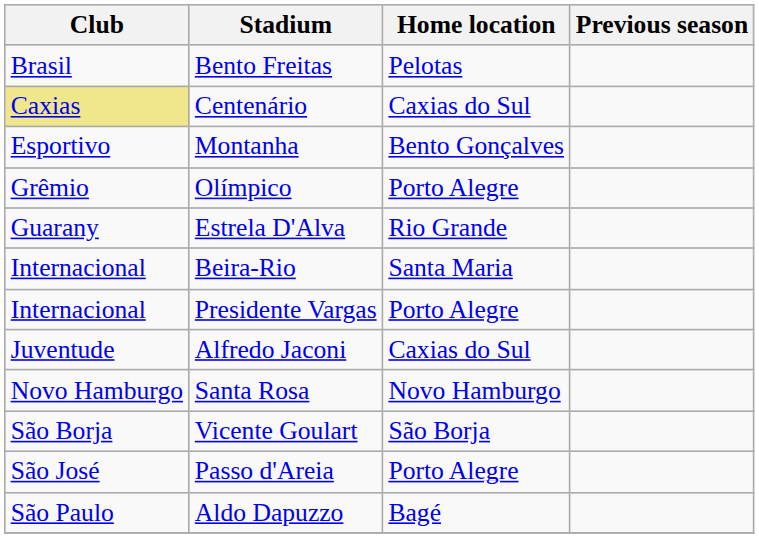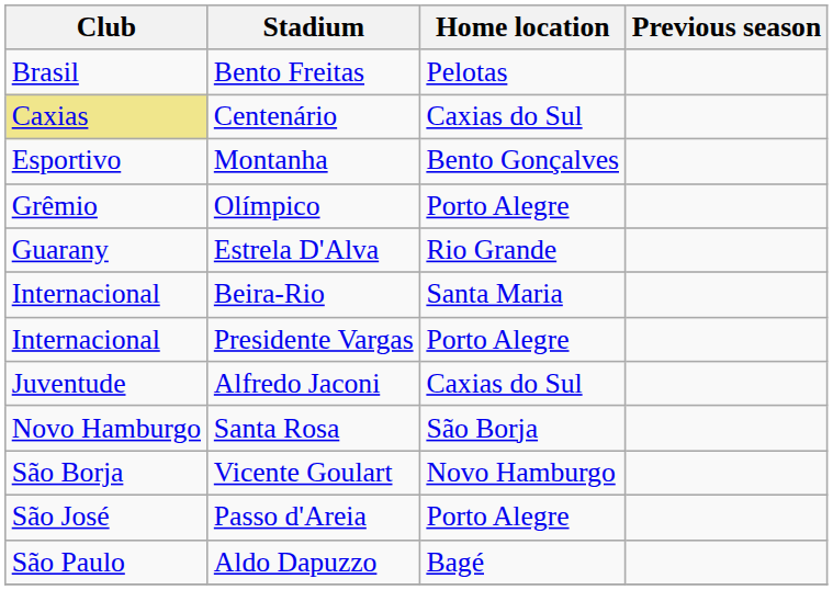 <table class="wikitable sortable">
 <tr>
 <th>Club</th>
 <th>Stadium</th>
 <th>Home location</th>
 <th>Previous season</th>
 </tr>
 <tr>
 <td><a href='#'>Brasil</a></td>
 <td><a href='#'>Bento Freitas</a></td>
 <td><a href='#'>Pelotas</a></td>
 <td></td>
 </tr>
 <tr>
 <td style="background: khaki;"><a href='#'>Caxias</a></td>
 <td><a href='#'>Centenário</a></td>
 <td><a href='#'>Caxias do Sul</a></td>
 <td></td>
 </tr>
 <tr>
 <td><a href='#'>Esportivo</a></td>
 <td><a href='#'>Montanha</a></td>
 <td><a href='#'>Bento Gonçalves</a></td>
 <td></td>
 </tr>
 <tr>
 <td><a href='#'>Grêmio</a></td>
 <td><a href='#'>Olímpico</a></td>
 <td><a href='#'>Porto Alegre</a></td>
 <td></td>
 </tr>
 <tr>
 <td><a href='#'>Guarany</a></td>
 <td><a href='#'>Estrela D'Alva</a></td>
 <td><a href='#'>Rio Grande</a></td>
 <td></td>
 </tr>
 <tr>
 <td><a href='#'>Internacional</a></td>
 <td><a href='#'>Beira-Rio</a></td>
 <td><a href='#'>Santa Maria</a></td>
 <td></td>
 </tr>
 <tr>
 <td><a href='#'>Internacional</a></td>
 <td><a href='#'>Presidente Vargas</a></td>
 <td><a href='#'>Porto Alegre</a></td>
 <td></td>
 </tr>
 <tr>
 <td><a href='#'>Juventude</a></td>
 <td><a href='#'>Alfredo Jaconi</a></td>
 <td><a href='#'>Caxias do Sul</a></td>
 <td></td>
 </tr>
 <tr>
 <td><a href='#'>Novo Hamburgo</a></td>
 <td><a href='#'>Santa Rosa</a></td>
-<td><a href='#'>Novo Hamburgo</a></td>
+<td><a href='#'>São Borja</a></td>
 <td></td>
 </tr>
 <tr>
 <td><a href='#'>São Borja</a></td>
 <td><a href='#'>Vicente Goulart</a></td>
-<td><a href='#'>São Borja</a></td>
+<td><a href='#'>Novo Hamburgo</a></td>
 <td></td>
 </tr>
 <tr>
 <td><a href='#'>São José</a></td>
 <td><a href='#'>Passo d'Areia</a></td>
 <td><a href='#'>Porto Alegre</a></td>
 <td></td>
 </tr>
 <tr>
 <td><a href='#'>São Paulo</a></td>
 <td><a href='#'>Aldo Dapuzzo</a></td>
 <td><a href='#'>Bagé</a></td>
 <td></td>
 </tr>
 <tr>
 </tr>
 </table>
